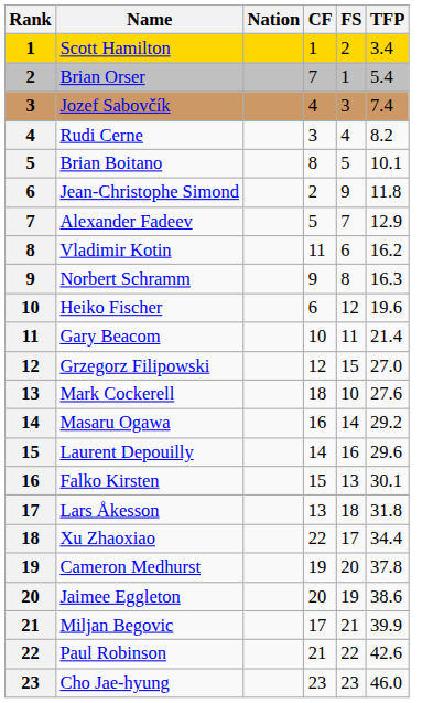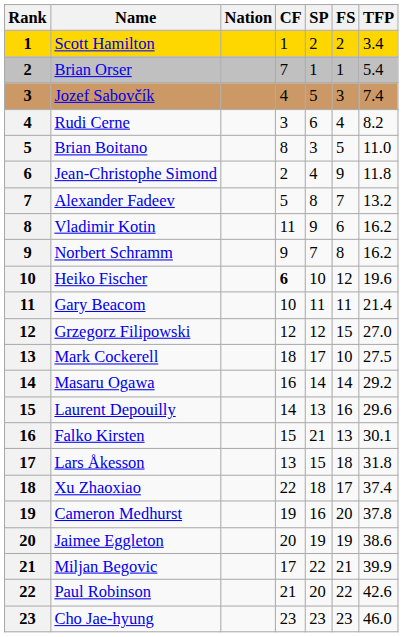 <table class="wikitable">
 <tr>
 <th>Rank</th>
 <th>Name</th>
 <th>Nation</th>
 <th>CF</th>
+<th>SP</th>
 <th>FS</th>
 <th>TFP</th>
 </tr>
 <tr bgcolor="gold">
 <td align="center"><strong>1</strong></td>
 <td><a href='#'>Scott Hamilton</a></td>
 <td></td>
 <td>1</td>
 <td>2</td>
+<td>2</td>
 <td>3.4</td>
 </tr>
 <tr bgcolor="silver">
 <td align="center"><strong>2</strong></td>
 <td><a href='#'>Brian Orser</a></td>
 <td></td>
 <td>7</td>
 <td>1</td>
+<td>1</td>
 <td>5.4</td>
 </tr>
 <tr bgcolor="cc9966">
 <td align="center"><strong>3</strong></td>
 <td><a href='#'>Jozef Sabovčík</a></td>
 <td></td>
 <td>4</td>
+<td>5</td>
 <td>3</td>
 <td>7.4</td>
 </tr>
 <tr>
 <th>4</th>
 <td><a href='#'>Rudi Cerne</a></td>
 <td></td>
 <td>3</td>
+<td>6</td>
 <td>4</td>
 <td>8.2</td>
 </tr>
 <tr>
 <th>5</th>
 <td><a href='#'>Brian Boitano</a></td>
 <td></td>
 <td>8</td>
+<td>3</td>
 <td>5</td>
-<td>10.1</td>
+<td>11.0</td>
 </tr>
 <tr>
 <th>6</th>
 <td><a href='#'>Jean-Christophe Simond</a></td>
 <td></td>
 <td>2</td>
+<td>4</td>
 <td>9</td>
 <td>11.8</td>
 </tr>
 <tr>
 <th>7</th>
 <td><a href='#'>Alexander Fadeev</a></td>
 <td></td>
 <td>5</td>
+<td>8</td>
 <td>7</td>
-<td>12.9</td>
+<td>13.2</td>
 </tr>
 <tr>
 <th>8</th>
 <td><a href='#'>Vladimir Kotin</a></td>
 <td></td>
 <td>11</td>
+<td>9</td>
 <td>6</td>
 <td>16.2</td>
 </tr>
 <tr>
 <th>9</th>
 <td><a href='#'>Norbert Schramm</a></td>
 <td></td>
 <td>9</td>
+<td>7</td>
 <td>8</td>
-<td>16.3</td>
+<td>16.2</td>
 </tr>
 <tr>
 <th>10</th>
 <td><a href='#'>Heiko Fischer</a></td>
 <td></td>
-<td>6</td>
+<td><strong>6</strong></td>
+<td>10</td>
 <td>12</td>
 <td>19.6</td>
 </tr>
 <tr>
 <th>11</th>
 <td><a href='#'>Gary Beacom</a></td>
 <td></td>
 <td>10</td>
 <td>11</td>
+<td>11</td>
 <td>21.4</td>
 </tr>
 <tr>
 <th>12</th>
 <td><a href='#'>Grzegorz Filipowski</a></td>
 <td></td>
+<td>12</td>
 <td>12</td>
 <td>15</td>
 <td>27.0</td>
 </tr>
 <tr>
 <th>13</th>
 <td><a href='#'>Mark Cockerell</a></td>
 <td></td>
 <td>18</td>
+<td>17</td>
 <td>10</td>
-<td>27.6</td>
+<td>27.5</td>
 </tr>
 <tr>
 <th>14</th>
 <td><a href='#'>Masaru Ogawa</a></td>
 <td></td>
 <td>16</td>
+<td>14</td>
 <td>14</td>
 <td>29.2</td>
 </tr>
 <tr>
 <th>15</th>
 <td><a href='#'>Laurent Depouilly</a></td>
 <td></td>
 <td>14</td>
+<td>13</td>
 <td>16</td>
 <td>29.6</td>
 </tr>
 <tr>
 <th>16</th>
 <td><a href='#'>Falko Kirsten</a></td>
 <td></td>
 <td>15</td>
+<td>21</td>
 <td>13</td>
 <td>30.1</td>
 </tr>
 <tr>
 <th>17</th>
 <td><a href='#'>Lars Åkesson</a></td>
 <td></td>
 <td>13</td>
+<td>15</td>
 <td>18</td>
 <td>31.8</td>
 </tr>
 <tr>
 <th>18</th>
 <td><a href='#'>Xu Zhaoxiao</a></td>
 <td></td>
 <td>22</td>
+<td>18</td>
 <td>17</td>
-<td>34.4</td>
+<td>37.4</td>
 </tr>
 <tr>
 <th>19</th>
 <td><a href='#'>Cameron Medhurst</a></td>
 <td></td>
 <td>19</td>
+<td>16</td>
 <td>20</td>
 <td>37.8</td>
 </tr>
 <tr>
 <th>20</th>
 <td><a href='#'>Jaimee Eggleton</a></td>
 <td></td>
 <td>20</td>
 <td>19</td>
+<td>19</td>
 <td>38.6</td>
 </tr>
 <tr>
 <th>21</th>
 <td><a href='#'>Miljan Begovic</a></td>
 <td></td>
 <td>17</td>
+<td>22</td>
 <td>21</td>
 <td>39.9</td>
 </tr>
 <tr>
 <th>22</th>
 <td><a href='#'>Paul Robinson</a></td>
 <td></td>
 <td>21</td>
+<td>20</td>
 <td>22</td>
 <td>42.6</td>
 </tr>
 <tr>
 <th>23</th>
 <td><a href='#'>Cho Jae-hyung</a></td>
 <td></td>
 <td>23</td>
 <td>23</td>
+<td>23</td>
 <td>46.0</td>
 </tr>
 </table>
